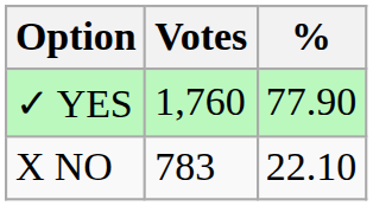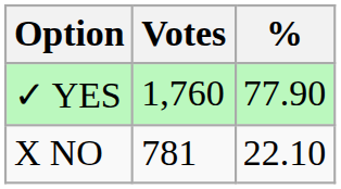 <table class="wikitable">
 <tr>
 <th>Option</th>
 <th>Votes</th>
 <th>%</th>
 </tr>
 <tr>
 <td style=background:#bbf8be>✓ YES</td>
 <td style=background:#bbf8be>1,760</td>
 <td style=background:#bbf8be>77.90</td>
 </tr>
 <tr>
 <td>X NO</td>
-<td>783</td>
+<td>781</td>
 <td>22.10</td>
 </tr>
 </table>
